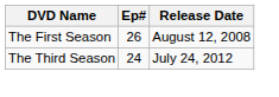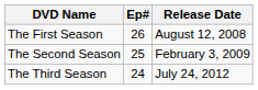 <table class="wikitable">
 <tr>
 <th>DVD Name</th>
 <th>Ep#</th>
 <th>Release Date</th>
 </tr>
 <tr>
 <td>The First Season</td>
 <td align="center">26</td>
 <td>August 12, 2008</td>
 </tr>
 <tr>
+<td>The Second Season</td>
+<td align="Center">25</td>
+<td>February 3, 2009</td>
+</tr>
+<tr>
 <td>The Third Season</td>
 <td align="Center">24</td>
 <td>July 24, 2012</td>
 </tr>
 </table>
